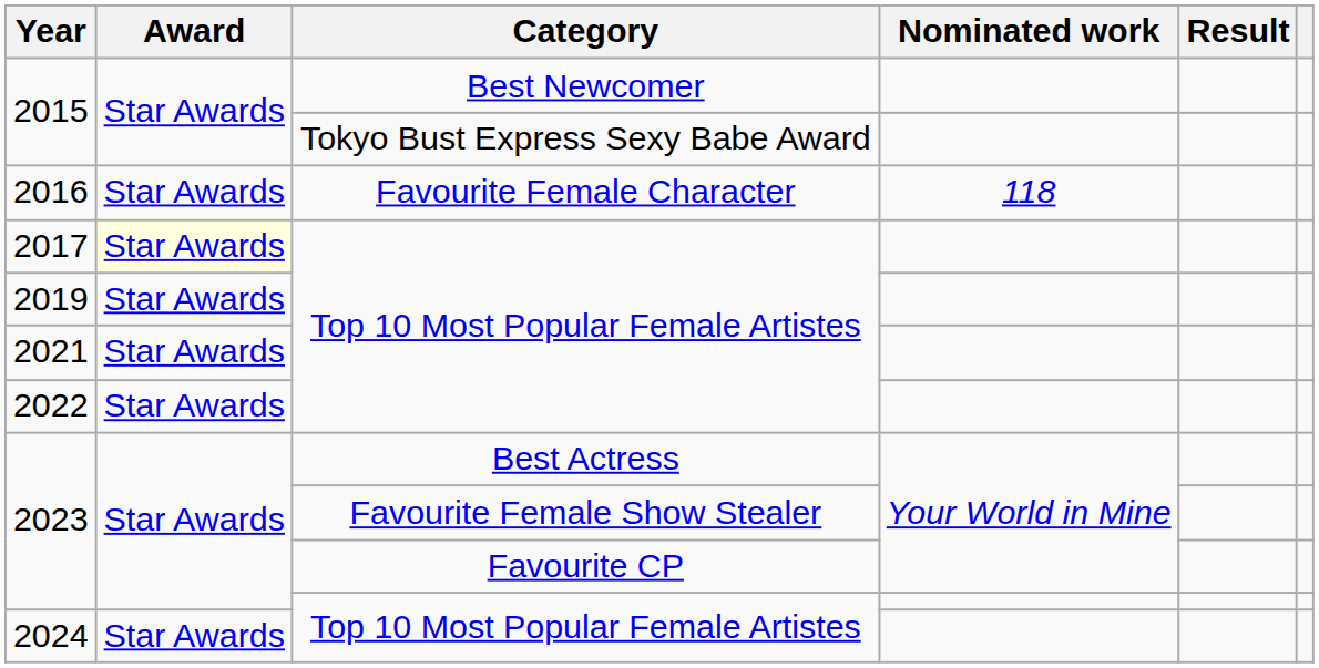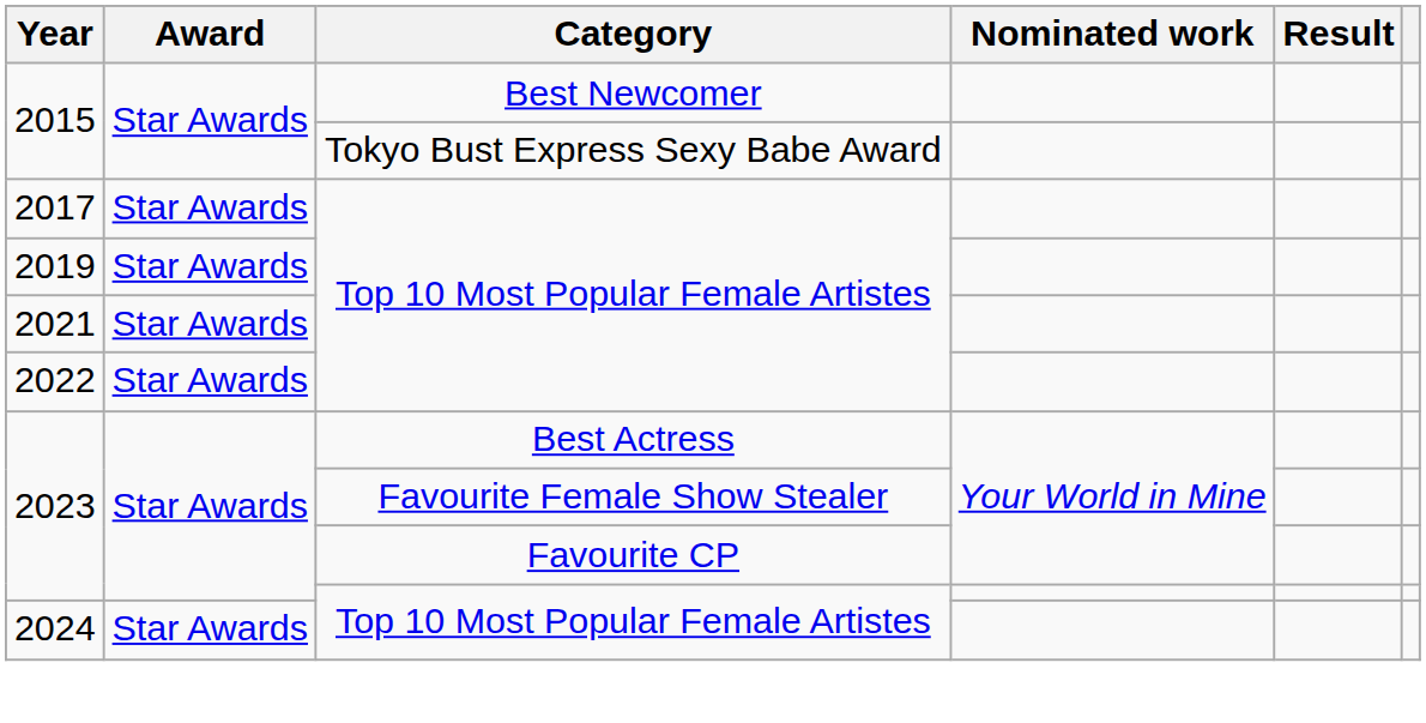 <table class="wikitable sortable" style="text-align: center">
 <tr>
 <th scope="col">Year</th>
 <th scope="col">Award</th>
 <th scope="col">Category</th>
 <th scope="col">Nominated work</th>
 <th scope="col">Result</th>
 <th scope="col" class="unsortable"></th>
 </tr>
 <tr>
 <td rowspan="2">2015</td>
 <td rowspan="2"><a href='#'>Star Awards</a></td>
 <td><a href='#'>Best Newcomer</a></td>
 <td></td>
 <td></td>
 <td></td>
 </tr>
 <tr>
 <td>Tokyo Bust Express Sexy Babe Award</td>
 <td></td>
 <td></td>
 <td></td>
 </tr>
 <tr>
-<td>2016</td>
+<td>2017</td>
 <td><a href='#'>Star Awards</a></td>
-<td><a href='#'>Favourite Female Character</a></td>
-<td><em><a href='#'>118</a></em> </td>
-<td></td>
-<td></td>
-</tr>
-<tr>
-<td>2017</td>
-<td style="background: lightyellow;"><a href='#'>Star Awards</a></td>
 <td rowspan="4"><a href='#'>Top 10 Most Popular Female Artistes</a></td>
 <td></td>
 <td></td>
 <td></td>
 </tr>
 <tr>
 <td>2019</td>
 <td><a href='#'>Star Awards</a></td>
 <td></td>
 <td></td>
 <td></td>
 </tr>
 <tr>
 <td>2021</td>
 <td><a href='#'>Star Awards</a></td>
 <td></td>
 <td></td>
 <td></td>
 </tr>
 <tr>
 <td>2022</td>
 <td><a href='#'>Star Awards</a></td>
 <td></td>
 <td></td>
 <td></td>
 </tr>
 <tr>
 <td rowspan="4">2023</td>
 <td rowspan="4"><a href='#'>Star Awards</a></td>
 <td><a href='#'>Best Actress</a></td>
 <td rowspan="3"><em><a href='#'>Your World in Mine</a></em> </td>
 <td></td>
 <td></td>
 </tr>
 <tr>
 <td><a href='#'>Favourite Female Show Stealer</a></td>
 <td></td>
 <td></td>
 </tr>
 <tr>
 <td><a href='#'>Favourite CP</a></td>
 <td></td>
 <td></td>
 </tr>
 <tr>
 <td rowspan="2"><a href='#'>Top 10 Most Popular Female Artistes</a></td>
 <td></td>
 <td></td>
 <td></td>
 </tr>
 <tr>
 <td>2024</td>
 <td><a href='#'>Star Awards</a></td>
 <td></td>
 <td></td>
 <td></td>
 </tr>
 </table>
